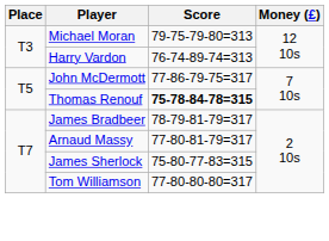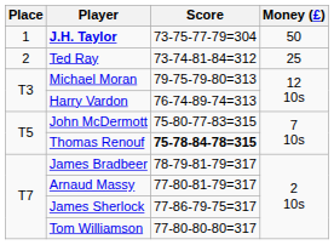 <table class=wikitable>
 <tr>
 <th>Place</th>
 <th>Player</th>
 <th>Score</th>
 <th>Money (<a href='#'>£</a>)</th>
+</tr>
+<tr>
+<td align=center>1</td>
+<td> <strong><a href='#'>J.H. Taylor</a></strong></td>
+<td>73-75-77-79=304</td>
+<td align=center>50</td>
+</tr>
+<tr>
+<td align=center>2</td>
+<td> <a href='#'>Ted Ray</a></td>
+<td>73-74-81-84=312</td>
+<td align=center>25</td>
 </tr>
 <tr>
 <td rowspan=2 align=center>T3</td>
 <td> <a href='#'>Michael Moran</a></td>
 <td>79-75-79-80=313</td>
 <td rowspan=2 align=center>12<br>10s</td>
 </tr>
 <tr>
 <td> <a href='#'>Harry Vardon</a></td>
 <td>76-74-89-74=313</td>
 </tr>
 <tr>
 <td rowspan=2 align=center>T5</td>
 <td> <a href='#'>John McDermott</a></td>
-<td>77-86-79-75=317</td>
+<td>75-80-77-83=315</td>
 <td rowspan=2 align=center>7<br>10s</td>
 </tr>
 <tr>
 <td> <a href='#'>Thomas Renouf</a></td>
 <td><strong>75-78-84-78=315</strong></td>
 </tr>
 <tr>
 <td rowspan=4 align=center>T7</td>
 <td> <a href='#'>James Bradbeer</a></td>
 <td>78-79-81-79=317</td>
 <td rowspan=4 align=center>2<br>10s</td>
 </tr>
 <tr>
 <td> <a href='#'>Arnaud Massy</a></td>
 <td>77-80-81-79=317</td>
 </tr>
 <tr>
 <td> <a href='#'>James Sherlock</a></td>
-<td>75-80-77-83=315</td>
+<td>77-86-79-75=317</td>
 </tr>
 <tr>
 <td> <a href='#'>Tom Williamson</a></td>
 <td>77-80-80-80=317</td>
 </tr>
 </table>
